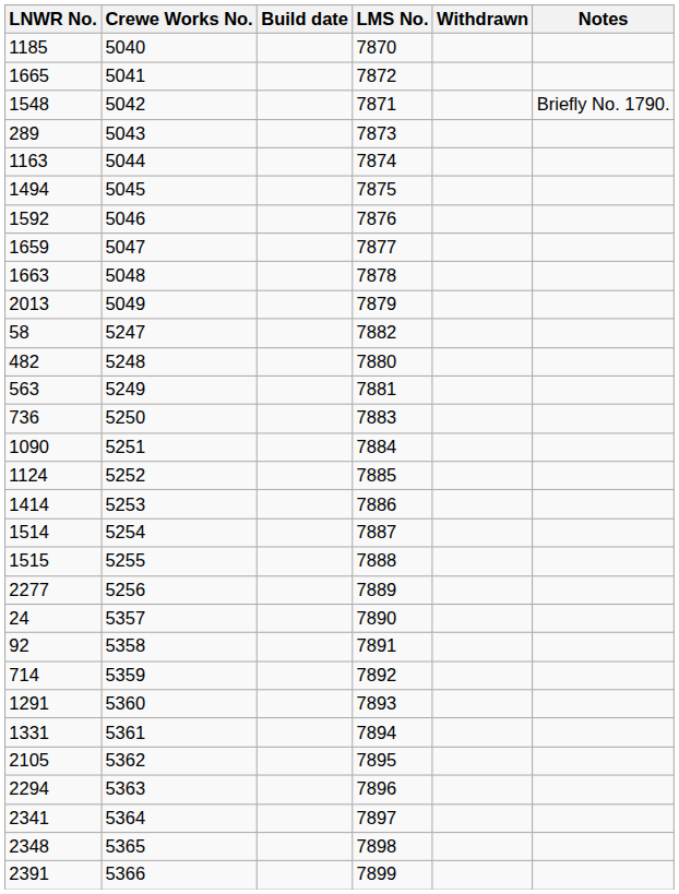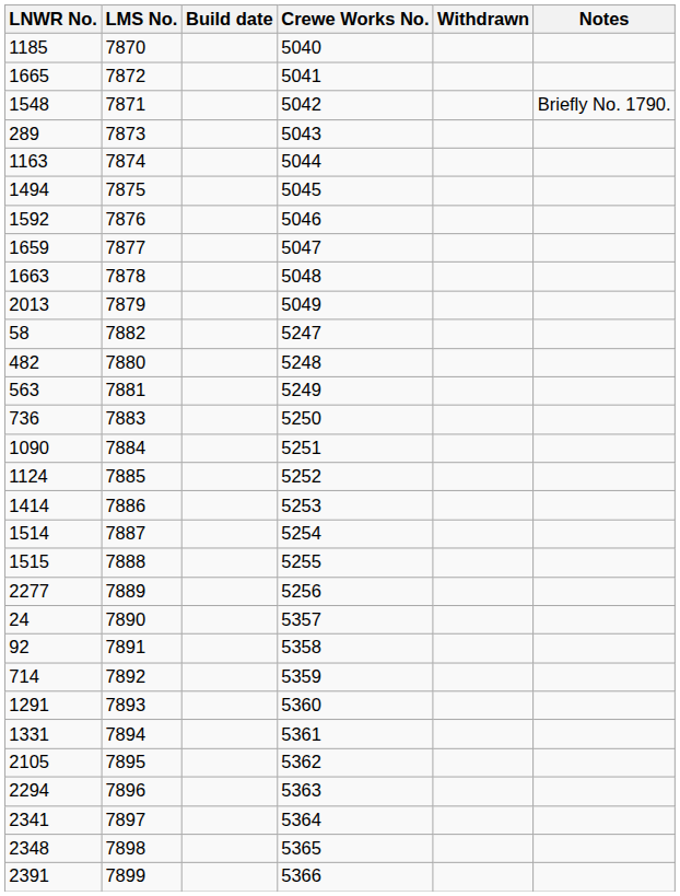 <table class="wikitable sortable collapsible">
 <tr>
 <th>LNWR No.</th>
+<th>LMS No.</th>
+<th>Build date</th>
 <th>Crewe Works No.</th>
-<th>Build date</th>
-<th>LMS No.</th>
 <th>Withdrawn</th>
 <th>Notes</th>
 </tr>
 <tr>
 <td>1185</td>
+<td>7870</td>
+<td></td>
 <td>5040</td>
-<td></td>
-<td>7870</td>
 <td></td>
 <td></td>
 </tr>
 <tr>
 <td>1665</td>
+<td>7872</td>
+<td></td>
 <td>5041</td>
-<td></td>
-<td>7872</td>
 <td></td>
 <td></td>
 </tr>
 <tr>
 <td>1548</td>
+<td>7871</td>
+<td></td>
 <td>5042</td>
-<td></td>
-<td>7871</td>
 <td></td>
 <td>Briefly No. 1790.</td>
 </tr>
 <tr>
 <td>289</td>
+<td>7873</td>
+<td></td>
 <td>5043</td>
-<td></td>
-<td>7873</td>
 <td></td>
 <td></td>
 </tr>
 <tr>
 <td>1163</td>
+<td>7874</td>
+<td></td>
 <td>5044</td>
-<td></td>
-<td>7874</td>
 <td></td>
 <td></td>
 </tr>
 <tr>
 <td>1494</td>
+<td>7875</td>
+<td></td>
 <td>5045</td>
-<td></td>
-<td>7875</td>
 <td></td>
 <td></td>
 </tr>
 <tr>
 <td>1592</td>
+<td>7876</td>
+<td></td>
 <td>5046</td>
-<td></td>
-<td>7876</td>
 <td></td>
 <td></td>
 </tr>
 <tr>
 <td>1659</td>
+<td>7877</td>
+<td></td>
 <td>5047</td>
-<td></td>
-<td>7877</td>
 <td></td>
 <td></td>
 </tr>
 <tr>
 <td>1663</td>
+<td>7878</td>
+<td></td>
 <td>5048</td>
-<td></td>
-<td>7878</td>
 <td></td>
 <td></td>
 </tr>
 <tr>
 <td>2013</td>
+<td>7879</td>
+<td></td>
 <td>5049</td>
-<td></td>
-<td>7879</td>
 <td></td>
 <td></td>
 </tr>
 <tr>
 <td>58</td>
+<td>7882</td>
+<td></td>
 <td>5247</td>
-<td></td>
-<td>7882</td>
 <td></td>
 <td></td>
 </tr>
 <tr>
 <td>482</td>
+<td>7880</td>
+<td></td>
 <td>5248</td>
-<td></td>
-<td>7880</td>
 <td></td>
 <td></td>
 </tr>
 <tr>
 <td>563</td>
+<td>7881</td>
+<td></td>
 <td>5249</td>
-<td></td>
-<td>7881</td>
 <td></td>
 <td></td>
 </tr>
 <tr>
 <td>736</td>
+<td>7883</td>
+<td></td>
 <td>5250</td>
-<td></td>
-<td>7883</td>
 <td></td>
 <td></td>
 </tr>
 <tr>
 <td>1090</td>
+<td>7884</td>
+<td></td>
 <td>5251</td>
-<td></td>
-<td>7884</td>
 <td></td>
 <td></td>
 </tr>
 <tr>
 <td>1124</td>
+<td>7885</td>
+<td></td>
 <td>5252</td>
-<td></td>
-<td>7885</td>
 <td></td>
 <td></td>
 </tr>
 <tr>
 <td>1414</td>
+<td>7886</td>
+<td></td>
 <td>5253</td>
-<td></td>
-<td>7886</td>
 <td></td>
 <td></td>
 </tr>
 <tr>
 <td>1514</td>
+<td>7887</td>
+<td></td>
 <td>5254</td>
-<td></td>
-<td>7887</td>
 <td></td>
 <td></td>
 </tr>
 <tr>
 <td>1515</td>
+<td>7888</td>
+<td></td>
 <td>5255</td>
-<td></td>
-<td>7888</td>
 <td></td>
 <td></td>
 </tr>
 <tr>
 <td>2277</td>
+<td>7889</td>
+<td></td>
 <td>5256</td>
-<td></td>
-<td>7889</td>
 <td></td>
 <td></td>
 </tr>
 <tr>
 <td>24</td>
+<td>7890</td>
+<td></td>
 <td>5357</td>
-<td></td>
-<td>7890</td>
 <td></td>
 <td></td>
 </tr>
 <tr>
 <td>92</td>
+<td>7891</td>
+<td></td>
 <td>5358</td>
-<td></td>
-<td>7891</td>
 <td></td>
 <td></td>
 </tr>
 <tr>
 <td>714</td>
+<td>7892</td>
+<td></td>
 <td>5359</td>
-<td></td>
-<td>7892</td>
 <td></td>
 <td></td>
 </tr>
 <tr>
 <td>1291</td>
+<td>7893</td>
+<td></td>
 <td>5360</td>
-<td></td>
-<td>7893</td>
 <td></td>
 <td></td>
 </tr>
 <tr>
 <td>1331</td>
+<td>7894</td>
+<td></td>
 <td>5361</td>
-<td></td>
-<td>7894</td>
 <td></td>
 <td></td>
 </tr>
 <tr>
 <td>2105</td>
+<td>7895</td>
+<td></td>
 <td>5362</td>
-<td></td>
-<td>7895</td>
 <td></td>
 <td></td>
 </tr>
 <tr>
 <td>2294</td>
+<td>7896</td>
+<td></td>
 <td>5363</td>
-<td></td>
-<td>7896</td>
 <td></td>
 <td></td>
 </tr>
 <tr>
 <td>2341</td>
+<td>7897</td>
+<td></td>
 <td>5364</td>
-<td></td>
-<td>7897</td>
 <td></td>
 <td></td>
 </tr>
 <tr>
 <td>2348</td>
+<td>7898</td>
+<td></td>
 <td>5365</td>
-<td></td>
-<td>7898</td>
 <td></td>
 <td></td>
 </tr>
 <tr>
 <td>2391</td>
+<td>7899</td>
+<td></td>
 <td>5366</td>
-<td></td>
-<td>7899</td>
 <td></td>
 <td></td>
 </tr>
 </table>
